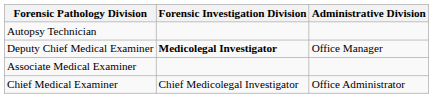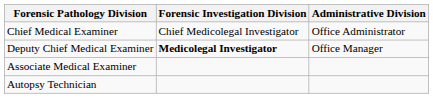 <table class="wikitable">
 <tr>
 <th>Forensic Pathology Division</th>
 <th>Forensic Investigation Division</th>
 <th>Administrative Division</th>
 </tr>
 <tr>
-<td>Autopsy Technician</td>
-<td></td>
-<td></td>
+<td>Chief Medical Examiner</td>
+<td>Chief Medicolegal Investigator</td>
+<td>Office Administrator</td>
 </tr>
 <tr>
 <td>Deputy Chief Medical Examiner</td>
 <td><strong>Medicolegal Investigator</strong></td>
 <td>Office Manager</td>
 </tr>
 <tr>
 <td>Associate Medical Examiner</td>
 <td></td>
 <td></td>
 </tr>
 <tr>
-<td>Chief Medical Examiner</td>
-<td>Chief Medicolegal Investigator</td>
-<td>Office Administrator</td>
+<td>Autopsy Technician</td>
+<td></td>
+<td></td>
 </tr>
 </table>
